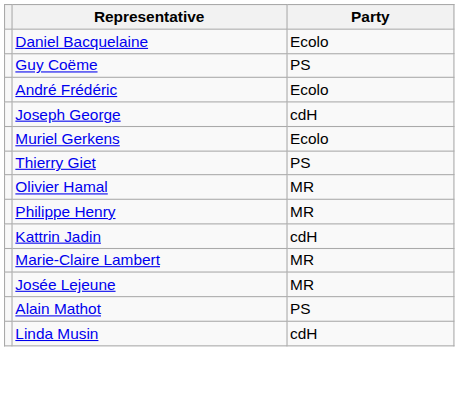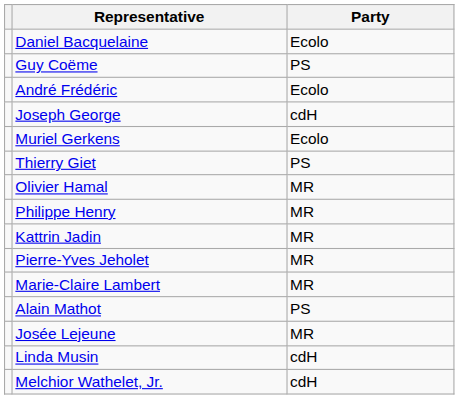 <table class="sortable wikitable" style="text-align:left; font-size:90%">
 <tr>
 <th></th>
 <th width="250">Representative</th>
 <th width="150">Party</th>
 </tr>
 <tr>
 <td></td>
 <td align=left><a href='#'>Daniel Bacquelaine</a></td>
 <td>Ecolo</td>
 </tr>
 <tr>
 <td></td>
 <td align=left><a href='#'>Guy Coëme</a></td>
 <td>PS</td>
 </tr>
 <tr>
 <td></td>
 <td align=left><a href='#'>André Frédéric</a></td>
 <td>Ecolo</td>
 </tr>
 <tr>
 <td></td>
 <td align=left><a href='#'>Joseph George</a></td>
 <td>cdH</td>
 </tr>
 <tr>
 <td></td>
 <td align=left><a href='#'>Muriel Gerkens</a></td>
 <td>Ecolo</td>
 </tr>
 <tr>
 <td></td>
 <td align=left><a href='#'>Thierry Giet</a></td>
 <td>PS</td>
 </tr>
 <tr>
 <td></td>
 <td align=left><a href='#'>Olivier Hamal</a></td>
 <td>MR</td>
 </tr>
 <tr>
 <td></td>
 <td align=left><a href='#'>Philippe Henry</a></td>
 <td>MR</td>
 </tr>
 <tr>
 <td></td>
 <td align=left><a href='#'>Kattrin Jadin</a></td>
-<td>cdH</td>
+<td>MR</td>
+</tr>
+<tr>
+<td></td>
+<td align=left><a href='#'>Pierre-Yves Jeholet</a></td>
+<td>MR</td>
 </tr>
 <tr>
 <td></td>
 <td align=left><a href='#'>Marie-Claire Lambert</a></td>
-<td>MR</td>
-</tr>
-<tr>
-<td></td>
-<td align=left><a href='#'>Josée Lejeune</a></td>
 <td>MR</td>
 </tr>
 <tr>
 <td></td>
 <td align=left><a href='#'>Alain Mathot</a></td>
 <td>PS</td>
 </tr>
 <tr>
 <td></td>
+<td align=left><a href='#'>Josée Lejeune</a></td>
+<td>MR</td>
+</tr>
+<tr>
+<td></td>
 <td align=left><a href='#'>Linda Musin</a></td>
 <td>cdH</td>
 </tr>
+<tr>
+<td></td>
+<td align=left><a href='#'>Melchior Wathelet, Jr.</a></td>
+<td>cdH</td>
+</tr>
 </table>
